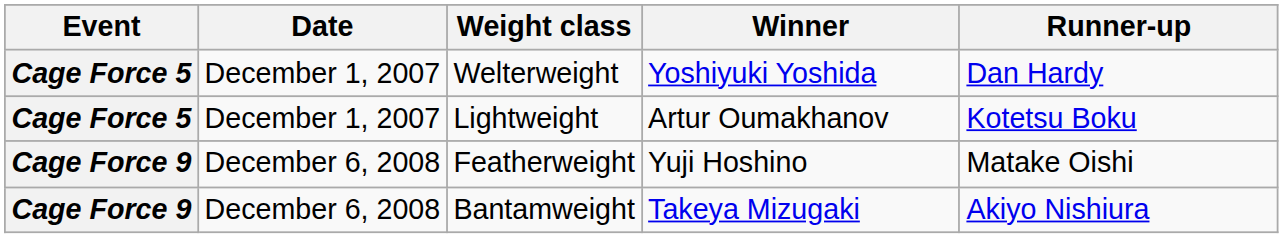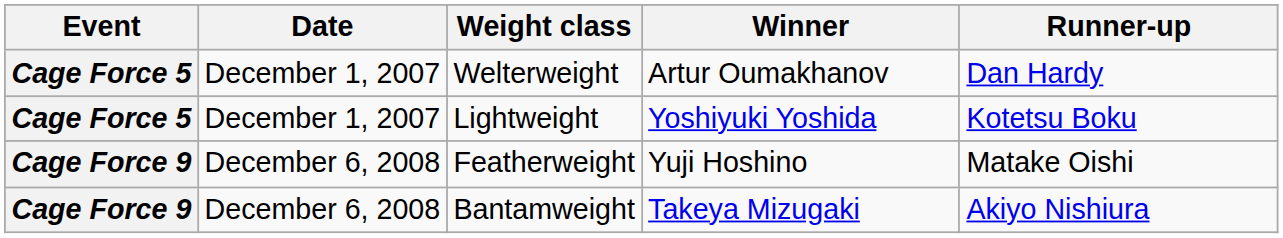 <table class="wikitable">
 <tr>
 <th>Event</th>
 <th>Date</th>
 <th>Weight class</th>
 <th width=25%>Winner</th>
 <th width=25%>Runner-up</th>
 </tr>
 <tr>
 <th><em>Cage Force 5</em></th>
 <td>December 1, 2007</td>
 <td>Welterweight</td>
-<td> <a href='#'>Yoshiyuki Yoshida</a></td>
+<td> Artur Oumakhanov</td>
 <td> <a href='#'>Dan Hardy</a></td>
 </tr>
 <tr>
 <th><em>Cage Force 5</em></th>
 <td>December 1, 2007</td>
 <td>Lightweight</td>
-<td> Artur Oumakhanov</td>
+<td> <a href='#'>Yoshiyuki Yoshida</a></td>
 <td> <a href='#'>Kotetsu Boku</a></td>
 </tr>
 <tr>
 <th><em>Cage Force 9</em></th>
 <td>December 6, 2008</td>
 <td>Featherweight</td>
 <td> Yuji Hoshino</td>
 <td> Matake Oishi</td>
 </tr>
 <tr>
 <th><em>Cage Force 9</em></th>
 <td>December 6, 2008</td>
 <td>Bantamweight</td>
 <td> <a href='#'>Takeya Mizugaki</a></td>
 <td> <a href='#'>Akiyo Nishiura</a></td>
 </tr>
 </table>
